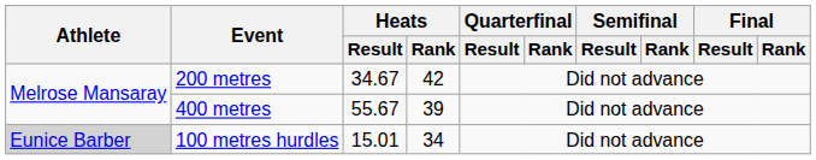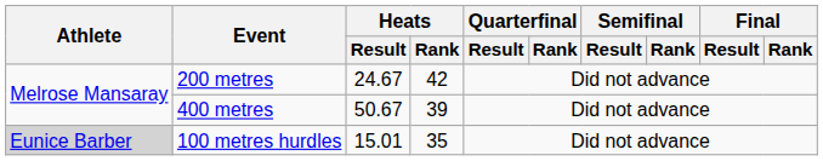 <table class="wikitable" style="font-size:90%">
 <tr>
 <th rowspan="2">Athlete</th>
 <th rowspan="2">Event</th>
 <th colspan="2">Heats</th>
 <th colspan="2">Quarterfinal</th>
 <th colspan="2">Semifinal</th>
 <th colspan="2">Final</th>
 </tr>
 <tr style="font-size:95%">
 <th>Result</th>
 <th>Rank</th>
 <th>Result</th>
 <th>Rank</th>
 <th>Result</th>
 <th>Rank</th>
 <th>Result</th>
 <th>Rank</th>
 </tr>
 <tr align=center>
 <td align=left rowspan=2><a href='#'>Melrose Mansaray</a></td>
 <td align=left><a href='#'>200 metres</a></td>
-<td>34.67</td>
+<td>24.67</td>
 <td>42</td>
 <td colspan=6>Did not advance</td>
 </tr>
 <tr align=center>
 <td align=left><a href='#'>400 metres</a></td>
-<td>55.67</td>
+<td>50.67</td>
 <td>39</td>
 <td colspan=6>Did not advance</td>
 </tr>
 <tr align=center>
 <td align=left style="background: lightgrey;"><a href='#'>Eunice Barber</a></td>
 <td align=left><a href='#'>100 metres hurdles</a></td>
 <td>15.01</td>
-<td>34</td>
+<td>35</td>
 <td colspan=6>Did not advance</td>
 </tr>
 </table>
